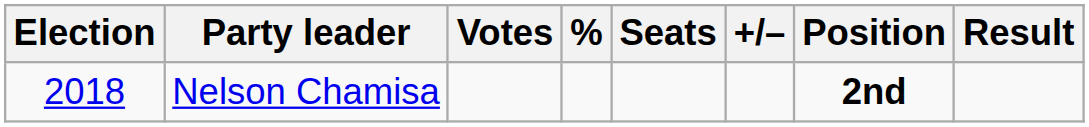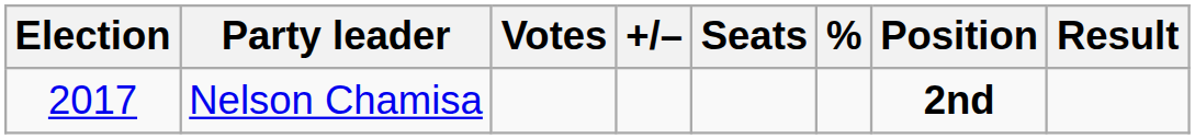 <table class=wikitable style=text-align:center>
 <tr>
 <th>Election</th>
 <th>Party leader</th>
 <th>Votes</th>
+<th>+/–</th>
+<th>Seats</th>
 <th>%</th>
-<th>Seats</th>
-<th>+/–</th>
 <th>Position</th>
 <th>Result</th>
 </tr>
 <tr>
-<td><a href='#'>2018</a></td>
+<td><a href='#'>2017</a></td>
 <td><a href='#'>Nelson Chamisa</a></td>
 <td></td>
 <td></td>
 <td></td>
 <td></td>
 <td><strong> 2nd</strong></td>
 <td></td>
 </tr>
 </table>
